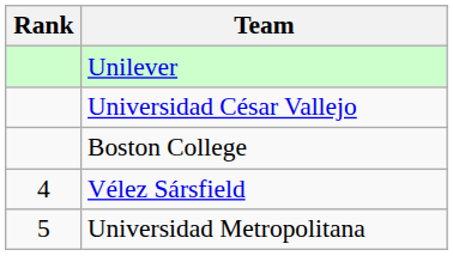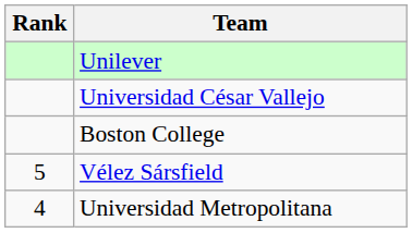 <table class="wikitable" style="text-align: center;">
 <tr>
 <th width=40>Rank</th>
 <th width=220>Team</th>
 </tr>
 <tr bgcolor=#ccffcc align=center>
 <td></td>
 <td style="text-align:left;"> <a href='#'>Unilever</a></td>
 </tr>
 <tr>
 <td></td>
 <td style="text-align:left;"> <a href='#'>Universidad César Vallejo</a></td>
 </tr>
 <tr>
 <td></td>
 <td style="text-align:left;"> Boston College</td>
 </tr>
 <tr>
-<td>4</td>
+<td>5</td>
 <td style="text-align:left;"> <a href='#'>Vélez Sársfield</a></td>
 </tr>
 <tr>
-<td>5</td>
+<td>4</td>
 <td style="text-align:left;"> Universidad Metropolitana</td>
 </tr>
 </table>
